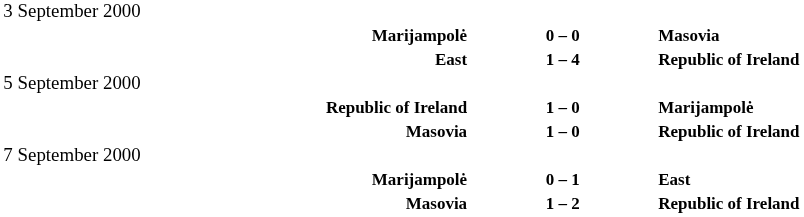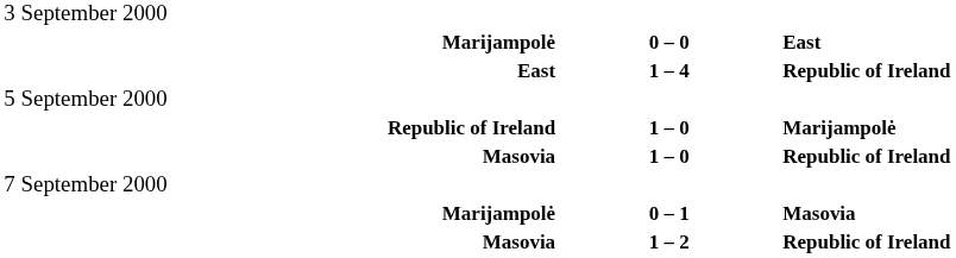 <table width=100% cellspacing=1>
 <tr>
 <th width=25%></th>
 <th width=10%></th>
 <th></th>
 </tr>
 <tr>
 <td>3 September 2000</td>
 </tr>
 <tr style=font-size:90%>
 <td align=right><strong>Marijampolė</strong></td>
 <td align=center><strong>0 – 0</strong></td>
-<td><strong>Masovia</strong></td>
+<td><strong>East</strong></td>
 </tr>
 <tr style=font-size:90%>
 <td align=right><strong>East</strong></td>
 <td align=center><strong>1 – 4</strong></td>
 <td><strong>Republic of Ireland</strong></td>
 </tr>
 <tr>
 <td>5 September 2000</td>
 </tr>
 <tr style=font-size:90%>
 <td align=right><strong>Republic of Ireland</strong></td>
 <td align=center><strong>1 – 0</strong></td>
 <td><strong>Marijampolė</strong></td>
 </tr>
 <tr style=font-size:90%>
 <td align=right><strong>Masovia</strong></td>
 <td align=center><strong>1 – 0</strong></td>
 <td><strong>Republic of Ireland</strong></td>
 </tr>
 <tr>
 <td>7 September 2000</td>
 </tr>
 <tr style=font-size:90%>
 <td align=right><strong>Marijampolė</strong></td>
 <td align=center><strong>0 – 1</strong></td>
-<td><strong>East</strong></td>
+<td><strong>Masovia</strong></td>
 </tr>
 <tr style=font-size:90%>
 <td align=right><strong>Masovia</strong></td>
 <td align=center><strong>1 – 2</strong></td>
 <td><strong>Republic of Ireland</strong></td>
 </tr>
 </table>
